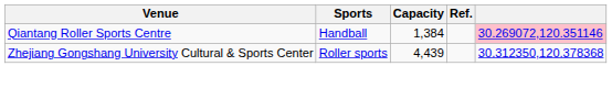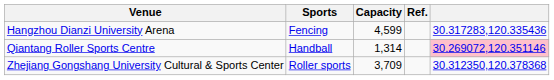 <table class="wikitable sortable">
 <tr>
 <th>Venue</th>
 <th>Sports</th>
 <th>Capacity</th>
 <th>Ref.</th>
 <th></th>
 </tr>
 <tr>
+<td><a href='#'>Hangzhou Dianzi University</a> Arena</td>
+<td><a href='#'>Fencing</a></td>
+<td align=right>4,599</td>
+<td></td>
+<td><a href='#'>30.317283,120.335436</a></td>
+</tr>
+<tr>
 <td><a href='#'>Qiantang Roller Sports Centre</a></td>
 <td><a href='#'>Handball</a></td>
-<td align=right>1,384</td>
+<td align=right>1,314</td>
 <td></td>
 <td style="background: pink;"><a href='#'>30.269072,120.351146</a></td>
 </tr>
 <tr>
 <td><a href='#'>Zhejiang Gongshang University</a> Cultural & Sports Center</td>
 <td><a href='#'>Roller sports</a></td>
-<td align=right>4,439</td>
+<td align=right>3,709</td>
 <td></td>
 <td><a href='#'>30.312350,120.378368</a></td>
 </tr>
 </table>
